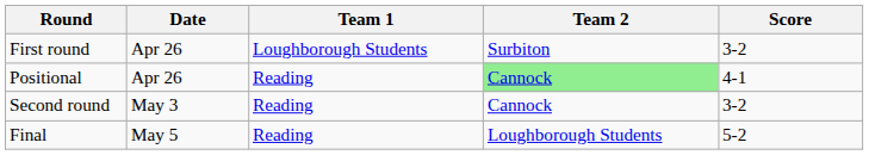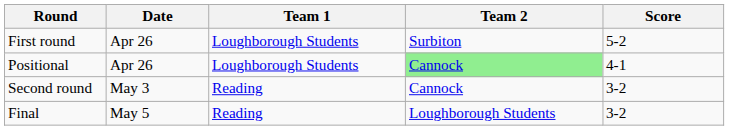 <table class="wikitable" style="font-size: 100%">
 <tr>
 <th width=100>Round</th>
 <th width=100>Date</th>
 <th width=200>Team 1</th>
 <th width=200>Team 2</th>
 <th width=120>Score</th>
 </tr>
 <tr>
 <td>First round</td>
 <td>Apr 26</td>
 <td><a href='#'>Loughborough Students</a></td>
 <td><a href='#'>Surbiton</a></td>
-<td>3-2</td>
+<td>5-2</td>
 </tr>
 <tr>
 <td>Positional</td>
 <td>Apr 26</td>
-<td><a href='#'>Reading</a></td>
+<td><a href='#'>Loughborough Students</a></td>
 <td style="background: lightgreen;"><a href='#'>Cannock</a></td>
 <td>4-1</td>
 </tr>
 <tr>
 <td>Second round</td>
 <td>May 3</td>
 <td><a href='#'>Reading</a></td>
 <td><a href='#'>Cannock</a></td>
 <td>3-2</td>
 </tr>
 <tr>
 <td>Final </td>
 <td>May 5</td>
 <td><a href='#'>Reading</a></td>
 <td><a href='#'>Loughborough Students</a></td>
-<td>5-2</td>
+<td>3-2</td>
 </tr>
 </table>
